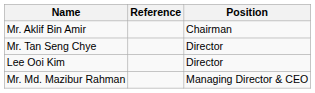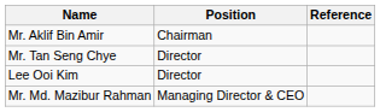 <table class="wikitable">
 <tr>
 <th>Name</th>
+<th>Position</th>
 <th>Reference</th>
-<th>Position</th>
 </tr>
 <tr>
 <td>Mr. Aklif Bin Amir</td>
+<td>Chairman</td>
 <td></td>
-<td>Chairman</td>
 </tr>
 <tr>
 <td>Mr. Tan Seng Chye</td>
+<td>Director</td>
 <td></td>
-<td>Director</td>
 </tr>
 <tr>
 <td>Lee Ooi Kim</td>
+<td>Director</td>
 <td></td>
-<td>Director</td>
 </tr>
 <tr>
 <td>Mr. Md. Mazibur Rahman</td>
+<td>Managing Director & CEO</td>
 <td></td>
-<td>Managing Director & CEO</td>
 </tr>
 </table>
